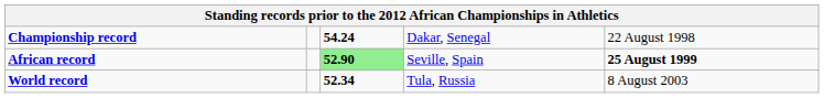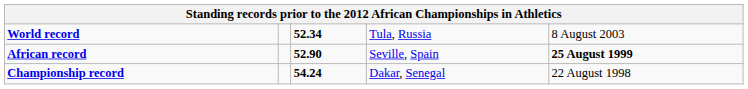 <table class="wikitable" width=75%>
 <tr>
 <th colspan="5">Standing records prior to the 2012 African Championships in Athletics</th>
+</tr>
+<tr>
+<td><strong><a href='#'>World record</a></strong></td>
+<td></td>
+<td><strong>52.34</strong></td>
+<td><a href='#'>Tula</a>, <a href='#'>Russia</a></td>
+<td>8 August 2003</td>
+</tr>
+<tr>
+<td><strong><a href='#'>African record</a></strong></td>
+<td></td>
+<td><strong>52.90</strong></td>
+<td><a href='#'>Seville</a>, <a href='#'>Spain</a></td>
+<td><strong>25 August 1999</strong></td>
 </tr>
 <tr>
 <td><strong><a href='#'>Championship record</a></strong></td>
 <td></td>
 <td><strong>54.24</strong></td>
 <td><a href='#'>Dakar</a>, <a href='#'>Senegal</a></td>
 <td>22 August 1998</td>
 </tr>
-<tr>
-<td><strong><a href='#'>African record</a></strong></td>
-<td></td>
-<td style="background: lightgreen;"><strong>52.90</strong></td>
-<td><a href='#'>Seville</a>, <a href='#'>Spain</a></td>
-<td><strong>25 August 1999</strong></td>
-</tr>
-<tr>
-<td><strong><a href='#'>World record</a></strong></td>
-<td></td>
-<td><strong>52.34</strong></td>
-<td><a href='#'>Tula</a>, <a href='#'>Russia</a></td>
-<td>8 August 2003</td>
-</tr>
 </table>
